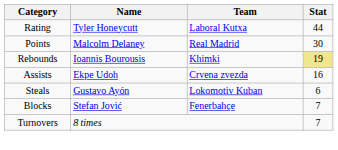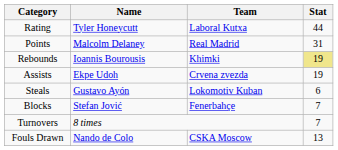 <table class="wikitable sortable" style="text-align: center">
 <tr>
 <th width=100>Category</th>
 <th width=180>Name</th>
 <th width=180>Team</th>
 <th width=40>Stat</th>
 </tr>
 <tr>
 <td>Rating</td>
 <td align="left"> <a href='#'>Tyler Honeycutt</a></td>
 <td align="left"> <a href='#'>Laboral Kutxa</a></td>
 <td>44</td>
 </tr>
 <tr>
 <td>Points</td>
 <td align="left"> <a href='#'>Malcolm Delaney</a></td>
 <td align="left"> <a href='#'>Real Madrid</a></td>
-<td>30</td>
+<td>31</td>
 </tr>
 <tr>
 <td>Rebounds</td>
 <td align="left"> <a href='#'>Ioannis Bourousis</a></td>
 <td align="left"> <a href='#'>Khimki</a></td>
 <td style="background: khaki;">19</td>
 </tr>
 <tr>
 <td>Assists</td>
 <td align="left"> <a href='#'>Ekpe Udoh</a></td>
 <td align="left"> <a href='#'>Crvena zvezda</a></td>
-<td>16</td>
+<td>19</td>
 </tr>
 <tr>
 <td>Steals</td>
 <td align="left"> <a href='#'>Gustavo Ayón</a></td>
 <td align="left"> <a href='#'>Lokomotiv Kuban</a></td>
 <td>6</td>
 </tr>
 <tr>
 <td>Blocks</td>
 <td align="left"> <a href='#'>Stefan Jović</a></td>
 <td align="left"> <a href='#'>Fenerbahçe</a></td>
 <td>7</td>
 </tr>
 <tr>
 <td>Turnovers</td>
 <td align="left" colspan="2"><em>8 times</em></td>
 <td>7</td>
 </tr>
+<tr>
+<td>Fouls Drawn</td>
+<td align="left"> <a href='#'>Nando de Colo</a></td>
+<td align="left"> <a href='#'>CSKA Moscow</a></td>
+<td>13</td>
+</tr>
 </table>
